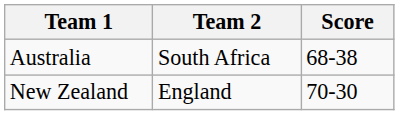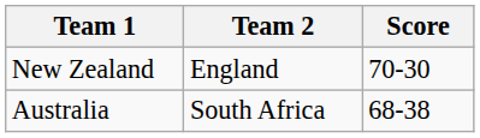 <table class="wikitable" style="font-size: 100%">
 <tr>
 <th width=100>Team 1</th>
 <th width=100>Team 2</th>
 <th width=60>Score</th>
 </tr>
 <tr>
+<td>New Zealand</td>
+<td>England</td>
+<td>70-30</td>
+</tr>
+<tr>
 <td>Australia</td>
 <td>South Africa</td>
 <td>68-38</td>
 </tr>
-<tr>
-<td>New Zealand</td>
-<td>England</td>
-<td>70-30</td>
-</tr>
 </table>
